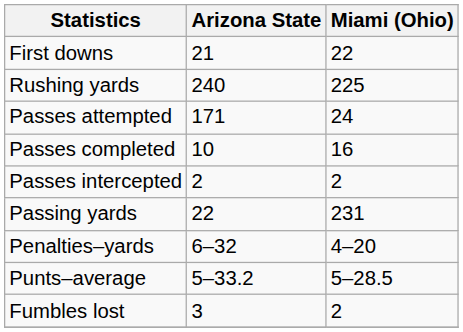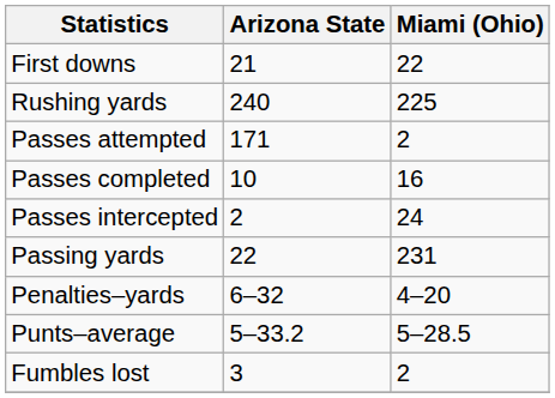 <table class="wikitable">
 <tr>
 <th>Statistics</th>
 <th>Arizona State</th>
 <th>Miami (Ohio)</th>
 </tr>
 <tr>
 <td>First downs</td>
 <td>21</td>
 <td>22</td>
 </tr>
 <tr>
 <td>Rushing yards</td>
 <td>240</td>
 <td>225</td>
 </tr>
 <tr>
 <td>Passes attempted</td>
 <td>171</td>
-<td>24</td>
+<td>2</td>
 </tr>
 <tr>
 <td>Passes completed</td>
 <td>10</td>
 <td>16</td>
 </tr>
 <tr>
 <td>Passes intercepted</td>
 <td>2</td>
-<td>2</td>
+<td>24</td>
 </tr>
 <tr>
 <td>Passing yards</td>
 <td>22</td>
 <td>231</td>
 </tr>
 <tr>
 <td>Penalties–yards</td>
 <td>6–32</td>
 <td>4–20</td>
 </tr>
 <tr>
 <td>Punts–average</td>
 <td>5–33.2</td>
 <td>5–28.5</td>
 </tr>
 <tr>
 <td>Fumbles lost</td>
 <td>3</td>
 <td>2</td>
 </tr>
 <tr>
 </tr>
 </table>
